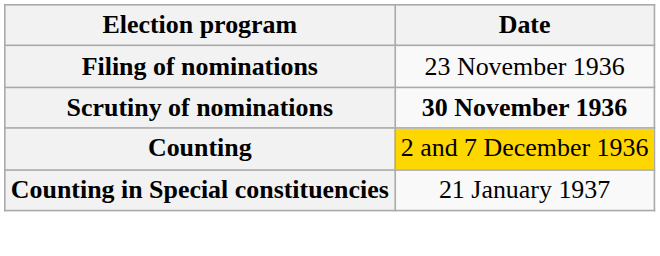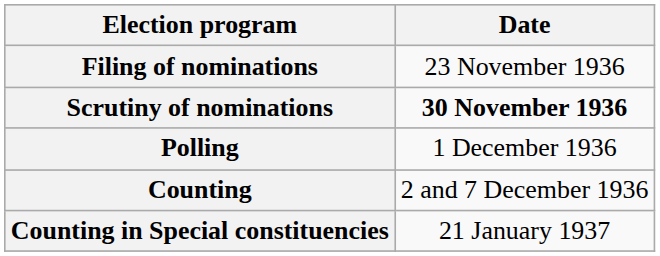 <table class="wikitable" style="text-align:center">
 <tr>
 <th>Election program</th>
 <th>Date</th>
 </tr>
 <tr>
 <th>Filing of nominations</th>
 <td>23 November 1936</td>
 </tr>
 <tr>
 <th>Scrutiny of nominations</th>
 <td><strong>30 November 1936</strong></td>
 </tr>
 <tr>
+<th>Polling</th>
+<td>1 December 1936</td>
+</tr>
+<tr>
 <th>Counting</th>
-<td style="background: gold;">2 and 7 December 1936</td>
+<td>2 and 7 December 1936</td>
 </tr>
 <tr>
 <th>Counting in Special constituencies</th>
 <td>21 January 1937</td>
 </tr>
 </table>
